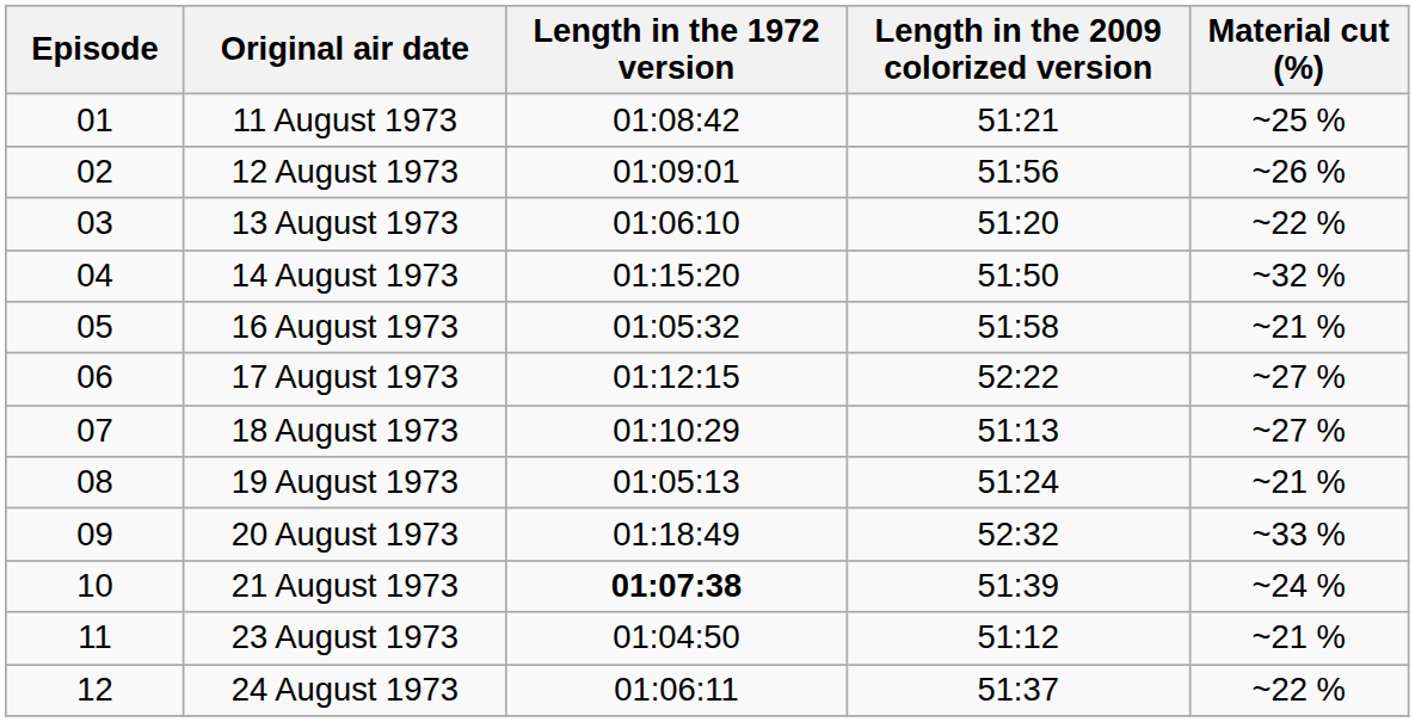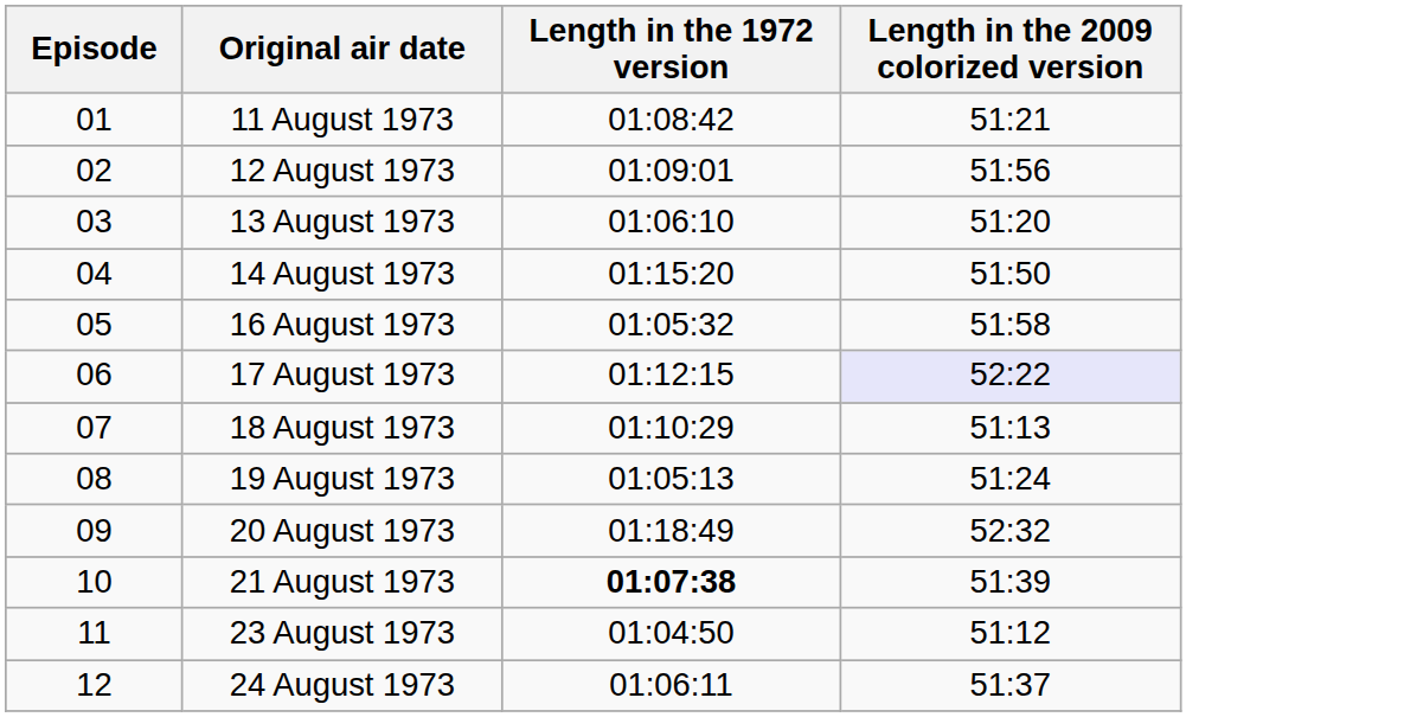 <table class="wikitable">
 <tr>
 <th width=80>Episode</th>
 <th width=150>Original air date</th>
 <th width=160>Length in the 1972 version</th>
 <th width=160>Length in the 2009 colorized version<br></th>
-<th width=100>Material cut (%)</th>
 </tr>
 <tr align=center>
 <td>01</td>
 <td>11 August 1973</td>
 <td>01:08:42</td>
 <td>51:21</td>
-<td>~25 %</td>
 </tr>
 <tr align=center>
 <td>02</td>
 <td>12 August 1973</td>
 <td>01:09:01</td>
 <td>51:56</td>
-<td>~26 %</td>
 </tr>
 <tr align=center>
 <td>03</td>
 <td>13 August 1973</td>
 <td>01:06:10</td>
 <td>51:20</td>
-<td>~22 %</td>
 </tr>
 <tr align=center>
 <td>04</td>
 <td>14 August 1973</td>
 <td>01:15:20</td>
 <td>51:50</td>
-<td>~32 %</td>
 </tr>
 <tr align=center>
 <td>05</td>
 <td>16 August 1973</td>
 <td>01:05:32</td>
 <td>51:58</td>
-<td>~21 %</td>
 </tr>
 <tr align=center>
 <td>06</td>
 <td>17 August 1973</td>
 <td>01:12:15</td>
-<td>52:22</td>
-<td>~27 %</td>
+<td style="background: lavender;">52:22</td>
 </tr>
 <tr align=center>
 <td>07</td>
 <td>18 August 1973</td>
 <td>01:10:29</td>
 <td>51:13</td>
-<td>~27 %</td>
 </tr>
 <tr align=center>
 <td>08</td>
 <td>19 August 1973</td>
 <td>01:05:13</td>
 <td>51:24</td>
-<td>~21 %</td>
 </tr>
 <tr align=center>
 <td>09</td>
 <td>20 August 1973</td>
 <td>01:18:49</td>
 <td>52:32</td>
-<td>~33 %</td>
 </tr>
 <tr align=center>
 <td>10</td>
 <td>21 August 1973</td>
 <td><strong>01:07:38</strong></td>
 <td>51:39</td>
-<td>~24 %</td>
 </tr>
 <tr align=center>
 <td>11</td>
 <td>23 August 1973</td>
 <td>01:04:50</td>
 <td>51:12</td>
-<td>~21 %</td>
 </tr>
 <tr align=center>
 <td>12</td>
 <td>24 August 1973</td>
 <td>01:06:11</td>
 <td>51:37</td>
-<td>~22 %</td>
 </tr>
 </table>
